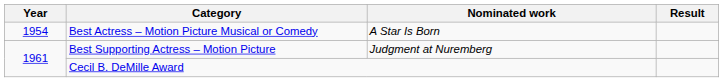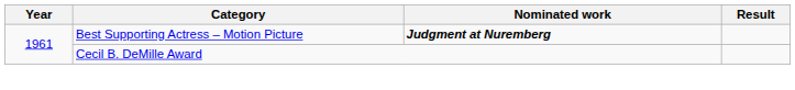 <table class=wikitable>
 <tr>
 <th scope="col" style="width:5em;">Year</th>
 <th scope="col" style="width:26em;">Category</th>
 <th scope="col" style="width:25em;">Nominated work</th>
 <th scope="col" style="width:5em;">Result</th>
 </tr>
 <tr>
-<td style="text-align:center;"><a href='#'>1954</a></td>
-<td><a href='#'>Best Actress – Motion Picture Musical or Comedy</a></td>
-<td><em>A Star Is Born</em></td>
-<td></td>
-</tr>
-<tr>
 <td style="text-align:center;", rowspan=2><a href='#'>1961</a></td>
 <td><a href='#'>Best Supporting Actress – Motion Picture</a></td>
-<td><em>Judgment at Nuremberg</em></td>
+<td><strong><em>Judgment at Nuremberg</em></strong></td>
 <td></td>
 </tr>
 <tr>
 <td colspan=2><a href='#'>Cecil B. DeMille Award</a></td>
 <td></td>
 </tr>
 </table>
